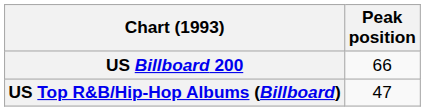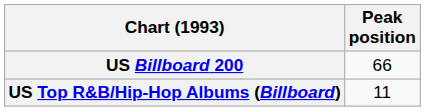 <table class="wikitable sortable plainrowheaders" style="text-align:center">
 <tr>
 <th scope="col">Chart (1993)</th>
 <th scope="col">Peak<br>position</th>
 </tr>
 <tr>
 <th scope="row">US <a href='#'><em>Billboard</em> 200</a></th>
 <td>66</td>
 </tr>
 <tr>
 <th scope="row">US <a href='#'>Top R&B/Hip-Hop Albums</a> (<em><a href='#'>Billboard</a></em>)</th>
-<td>47</td>
+<td>11</td>
 </tr>
 </table>
